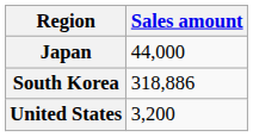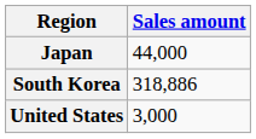 <table class="wikitable sortable plainrowheaders">
 <tr>
 <th scope="col">Region</th>
 <th scope="col"><a href='#'>Sales amount</a></th>
 </tr>
 <tr>
 <th scope="row">Japan</th>
 <td>44,000</td>
 </tr>
 <tr>
 <th scope="row">South Korea</th>
 <td>318,886</td>
 </tr>
 <tr>
 <th scope="row">United States</th>
-<td>3,200</td>
+<td>3,000</td>
 </tr>
 </table>
